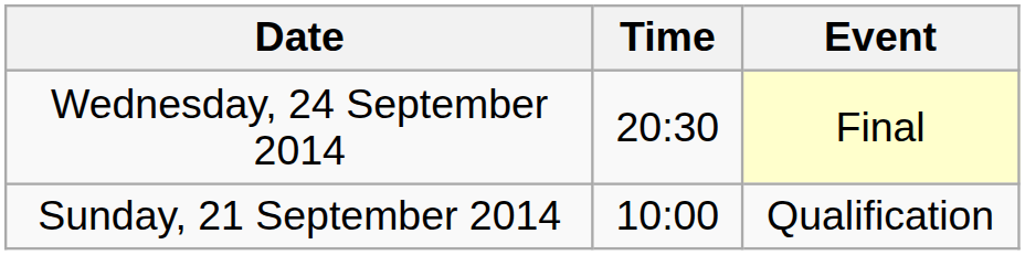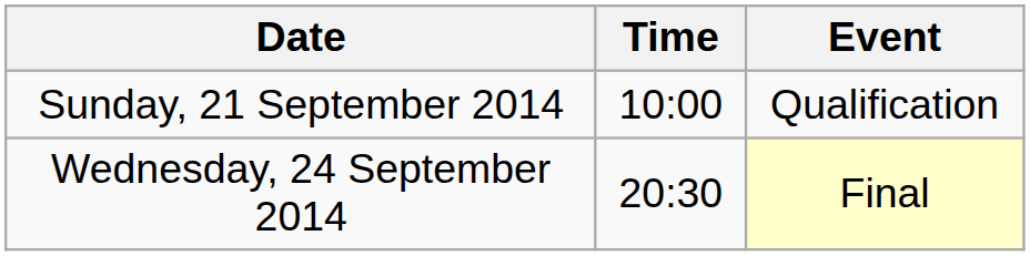 <table class = "wikitable" style="text-align:center;">
 <tr>
 <th width=220>Date</th>
 <th width=50>Time</th>
 <th width=100>Event</th>
 </tr>
 <tr>
+<td>Sunday, 21 September 2014</td>
+<td>10:00</td>
+<td>Qualification</td>
+</tr>
+<tr>
 <td>Wednesday, 24 September 2014</td>
 <td>20:30</td>
 <td bgcolor=ffffcc>Final</td>
 </tr>
-<tr>
-<td>Sunday, 21 September 2014</td>
-<td>10:00</td>
-<td>Qualification</td>
-</tr>
 </table>
